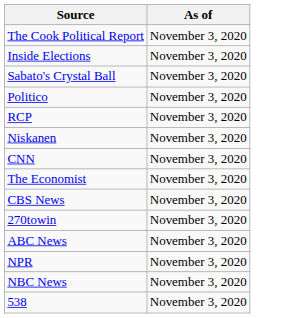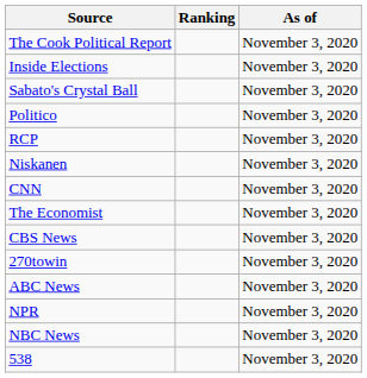 <table class="wikitable" style="text-align:center">
 <tr>
 <th>Source</th>
+<th>Ranking</th>
 <th>As of</th>
 </tr>
 <tr>
 <td align="left"><a href='#'>The Cook Political Report</a></td>
+<td></td>
 <td>November 3, 2020</td>
 </tr>
 <tr>
 <td align="left"><a href='#'>Inside Elections</a></td>
+<td></td>
 <td>November 3, 2020</td>
 </tr>
 <tr>
 <td align="left"><a href='#'>Sabato's Crystal Ball</a></td>
+<td></td>
 <td>November 3, 2020</td>
 </tr>
 <tr>
 <td align="left"><a href='#'>Politico</a></td>
+<td></td>
 <td>November 3, 2020</td>
 </tr>
 <tr>
 <td align="left"><a href='#'>RCP</a></td>
+<td></td>
 <td>November 3, 2020</td>
 </tr>
 <tr>
 <td align="left"><a href='#'>Niskanen</a></td>
+<td></td>
 <td>November 3, 2020</td>
 </tr>
 <tr>
 <td align="left"><a href='#'>CNN</a></td>
+<td></td>
 <td>November 3, 2020</td>
 </tr>
 <tr>
 <td align="left"><a href='#'>The Economist</a></td>
+<td></td>
 <td>November 3, 2020</td>
 </tr>
 <tr>
 <td align="left"><a href='#'>CBS News</a></td>
+<td></td>
 <td>November 3, 2020</td>
 </tr>
 <tr>
 <td align="left"><a href='#'>270towin</a></td>
+<td></td>
 <td>November 3, 2020</td>
 </tr>
 <tr>
 <td align="left"><a href='#'>ABC News</a></td>
+<td></td>
 <td>November 3, 2020</td>
 </tr>
 <tr>
 <td align="left"><a href='#'>NPR</a></td>
+<td></td>
 <td>November 3, 2020</td>
 </tr>
 <tr>
 <td align="left"><a href='#'>NBC News</a></td>
+<td></td>
 <td>November 3, 2020</td>
 </tr>
 <tr>
 <td align="left"><a href='#'>538</a></td>
+<td></td>
 <td>November 3, 2020</td>
 </tr>
 </table>
